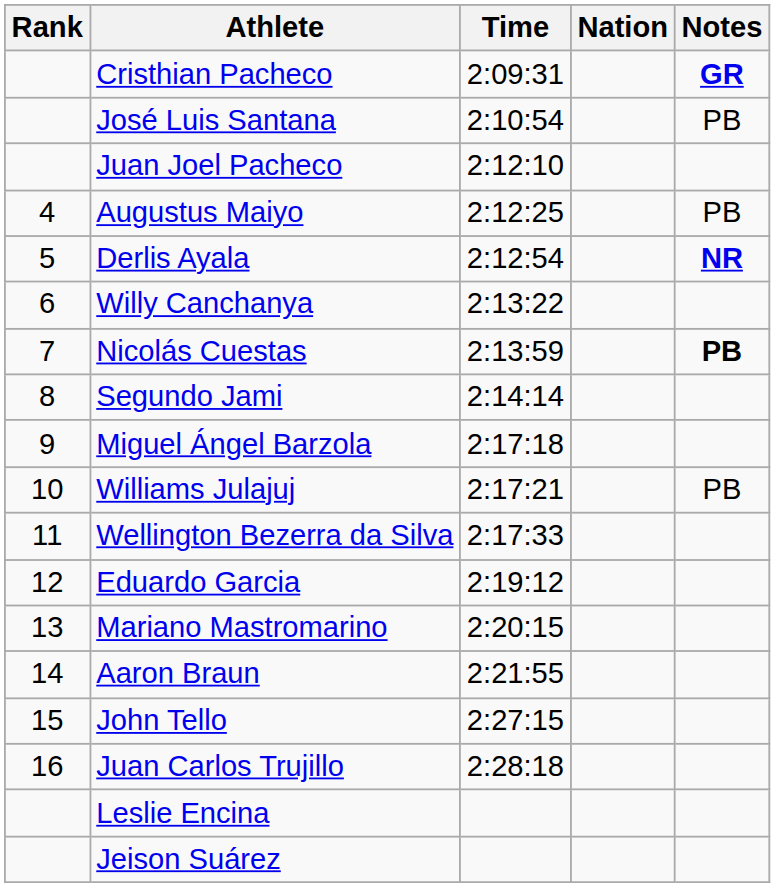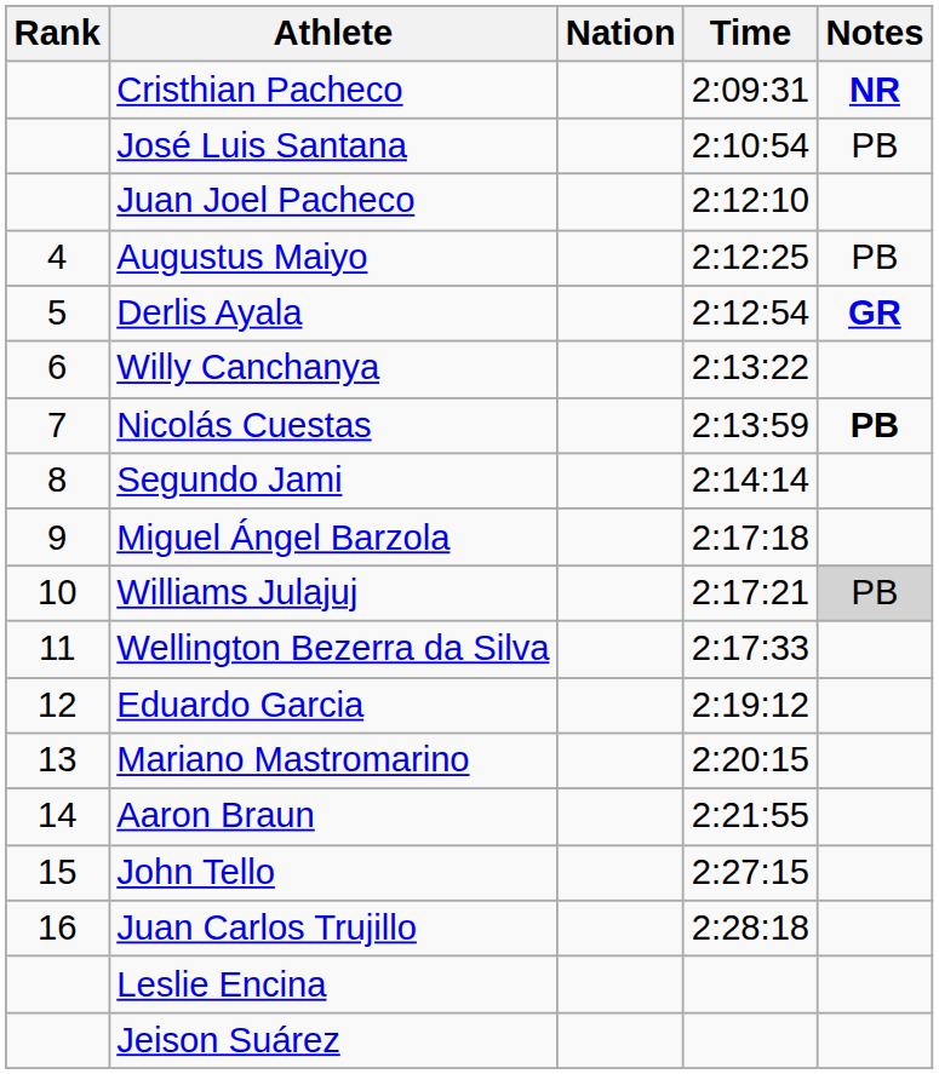 <table class="wikitable sortable" style="text-align:center">
 <tr>
 <th>Rank</th>
 <th>Athlete</th>
+<th>Nation</th>
 <th>Time</th>
-<th>Nation</th>
 <th>Notes</th>
 </tr>
 <tr>
 <td></td>
 <td align=left><a href='#'>Cristhian Pacheco</a></td>
+<td align=left></td>
 <td>2:09:31</td>
-<td align=left></td>
-<td><strong><a href='#'>GR</a></strong></td>
+<td><strong><a href='#'>NR</a></strong></td>
 </tr>
 <tr>
 <td></td>
 <td align=left><a href='#'>José Luis Santana</a></td>
+<td align=left></td>
 <td>2:10:54</td>
-<td align=left></td>
 <td>PB</td>
 </tr>
 <tr>
 <td></td>
 <td align=left><a href='#'>Juan Joel Pacheco</a></td>
+<td align=left></td>
 <td>2:12:10</td>
-<td align=left></td>
 <td></td>
 </tr>
 <tr>
 <td>4</td>
 <td align=left><a href='#'>Augustus Maiyo</a></td>
+<td align=left></td>
 <td>2:12:25</td>
-<td align=left></td>
 <td>PB</td>
 </tr>
 <tr>
 <td>5</td>
 <td align=left><a href='#'>Derlis Ayala</a></td>
+<td align=left></td>
 <td>2:12:54</td>
-<td align=left></td>
-<td><strong><a href='#'>NR</a></strong></td>
+<td><strong><a href='#'>GR</a></strong></td>
 </tr>
 <tr>
 <td>6</td>
 <td align=left><a href='#'>Willy Canchanya</a></td>
+<td align=left></td>
 <td>2:13:22</td>
-<td align=left></td>
 <td></td>
 </tr>
 <tr>
 <td>7</td>
 <td align=left><a href='#'>Nicolás Cuestas</a></td>
+<td align=left></td>
 <td>2:13:59</td>
-<td align=left></td>
 <td><strong>PB</strong></td>
 </tr>
 <tr>
 <td>8</td>
 <td align=left><a href='#'>Segundo Jami</a></td>
+<td align=left></td>
 <td>2:14:14</td>
-<td align=left></td>
 <td></td>
 </tr>
 <tr>
 <td>9</td>
 <td align=left><a href='#'>Miguel Ángel Barzola</a></td>
+<td align=left></td>
 <td>2:17:18</td>
-<td align=left></td>
 <td></td>
 </tr>
 <tr>
 <td>10</td>
 <td align=left><a href='#'>Williams Julajuj</a></td>
+<td align=left></td>
 <td>2:17:21</td>
-<td align=left></td>
-<td>PB</td>
+<td style="background: lightgrey;">PB</td>
 </tr>
 <tr>
 <td>11</td>
 <td align=left><a href='#'>Wellington Bezerra da Silva</a></td>
+<td align=left></td>
 <td>2:17:33</td>
-<td align=left></td>
 <td></td>
 </tr>
 <tr>
 <td>12</td>
 <td align=left><a href='#'>Eduardo Garcia</a></td>
+<td align=left></td>
 <td>2:19:12</td>
-<td align=left></td>
 <td></td>
 </tr>
 <tr>
 <td>13</td>
 <td align=left><a href='#'>Mariano Mastromarino</a></td>
+<td align=left></td>
 <td>2:20:15</td>
-<td align=left></td>
 <td></td>
 </tr>
 <tr>
 <td>14</td>
 <td align=left><a href='#'>Aaron Braun</a></td>
+<td align=left></td>
 <td>2:21:55</td>
-<td align=left></td>
 <td></td>
 </tr>
 <tr>
 <td>15</td>
 <td align=left><a href='#'>John Tello</a></td>
+<td align=left></td>
 <td>2:27:15</td>
-<td align=left></td>
 <td></td>
 </tr>
 <tr>
 <td>16</td>
 <td align=left><a href='#'>Juan Carlos Trujillo</a></td>
+<td align=left></td>
 <td>2:28:18</td>
-<td align=left></td>
 <td></td>
 </tr>
 <tr>
 <td></td>
 <td align=left><a href='#'>Leslie Encina</a></td>
+<td align=left></td>
 <td></td>
-<td align=left></td>
 <td></td>
 </tr>
 <tr>
 <td></td>
 <td align=left><a href='#'>Jeison Suárez</a></td>
+<td align=left></td>
 <td></td>
-<td align=left></td>
 <td></td>
 </tr>
 </table>
